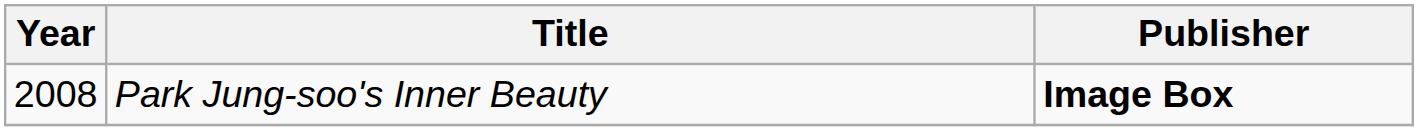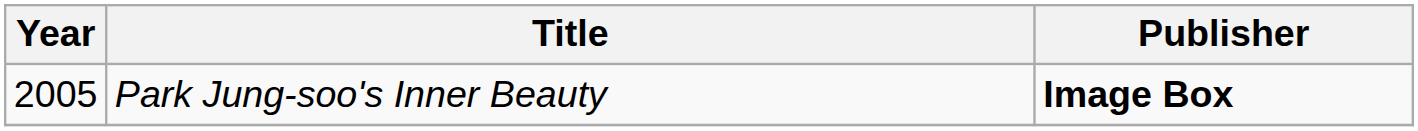 <table class="wikitable" style="width:600px">
 <tr>
 <th width=10>Year</th>
 <th>Title</th>
 <th>Publisher</th>
 </tr>
 <tr>
-<td>2008</td>
+<td>2005</td>
 <td><em>Park Jung-soo's Inner Beauty</em></td>
 <td><strong>Image Box</strong></td>
 </tr>
 <tr>
 </tr>
 </table>
